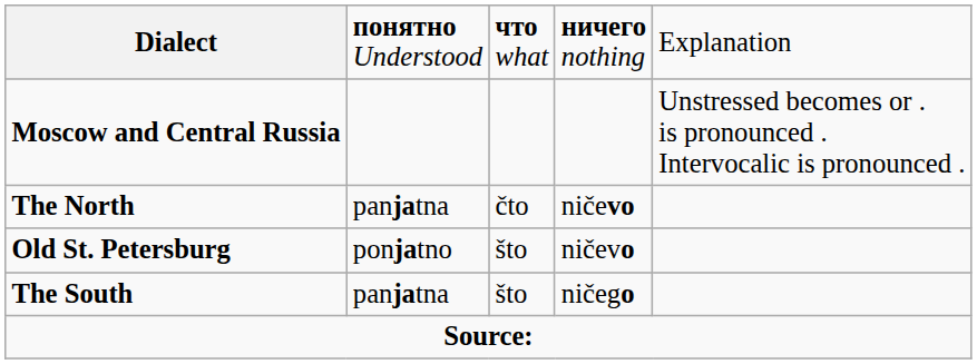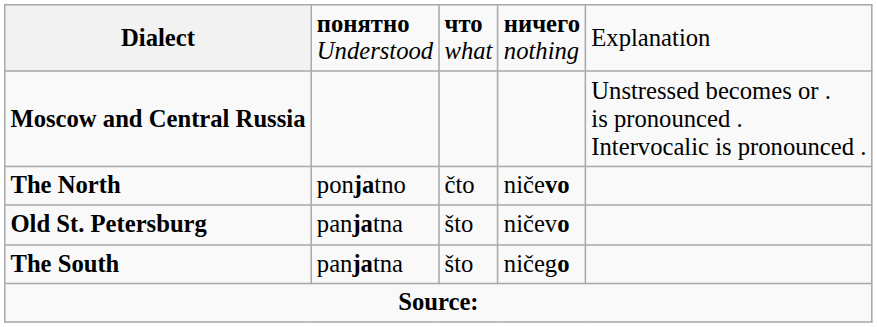 <table class="wikitable">
 <tr>
 <th>Dialect</th>
 <td><strong>понятно</strong><br><em>Understood</em></td>
 <td><strong>что</strong><br><em>what</em></td>
 <td><strong>ничего</strong><br><em>nothing</em></td>
 <td>Explanation</td>
 </tr>
 <tr>
 <td><strong>Moscow and Central Russia</strong></td>
 <td></td>
 <td></td>
 <td></td>
 <td>Unstressed  becomes  or .<br> is pronounced .<br>Intervocalic  is pronounced .</td>
 </tr>
 <tr>
 <td><strong>The North</strong></td>
-<td>pan<strong>ja</strong>tna</td>
+<td>pon<strong>ja</strong>tno</td>
 <td>čto</td>
 <td>niče<strong>vo</strong></td>
 <td></td>
 </tr>
 <tr>
 <td><strong>Old St. Petersburg</strong></td>
-<td>pon<strong>ja</strong>tno</td>
+<td>pan<strong>ja</strong>tna</td>
 <td>što</td>
 <td>ničev<strong>o</strong></td>
 <td></td>
 </tr>
 <tr>
 <td><strong>The South</strong></td>
 <td>pan<strong>ja</strong>tna</td>
 <td>što</td>
 <td>ničeg<strong>o</strong></td>
 <td></td>
 </tr>
 <tr>
 <td colspan="5" style="text-align: center;"><strong>Source:</strong> </td>
 </tr>
 </table>
